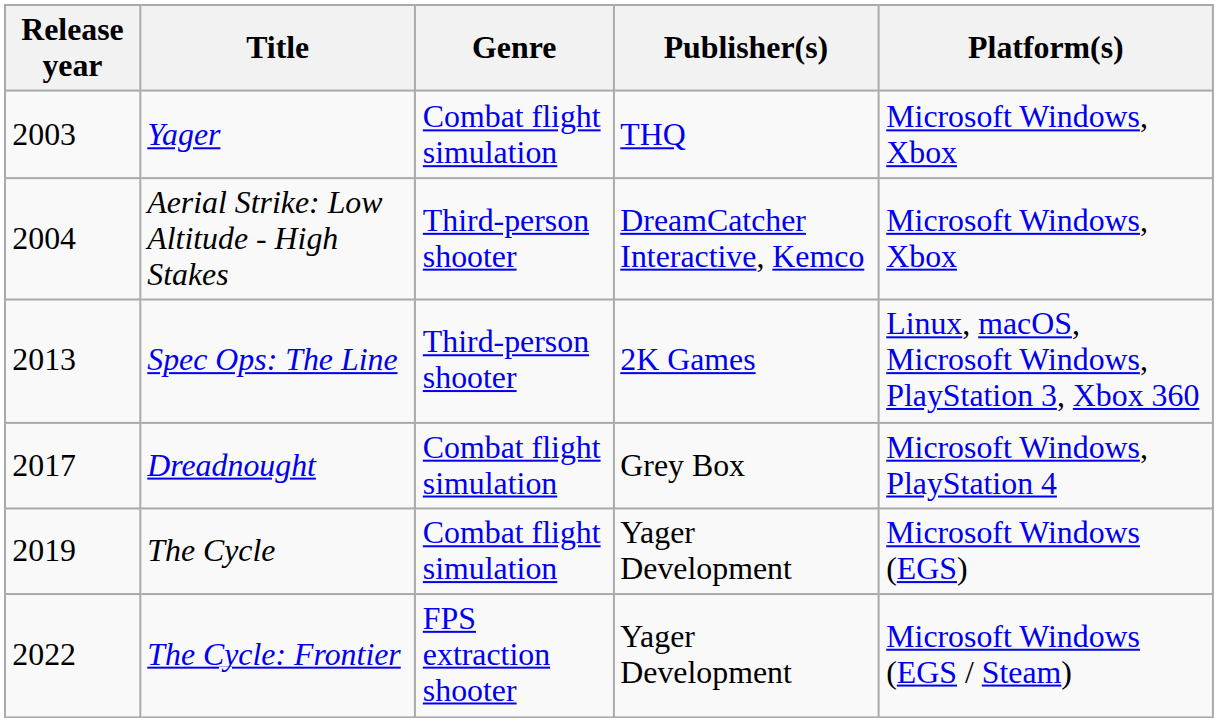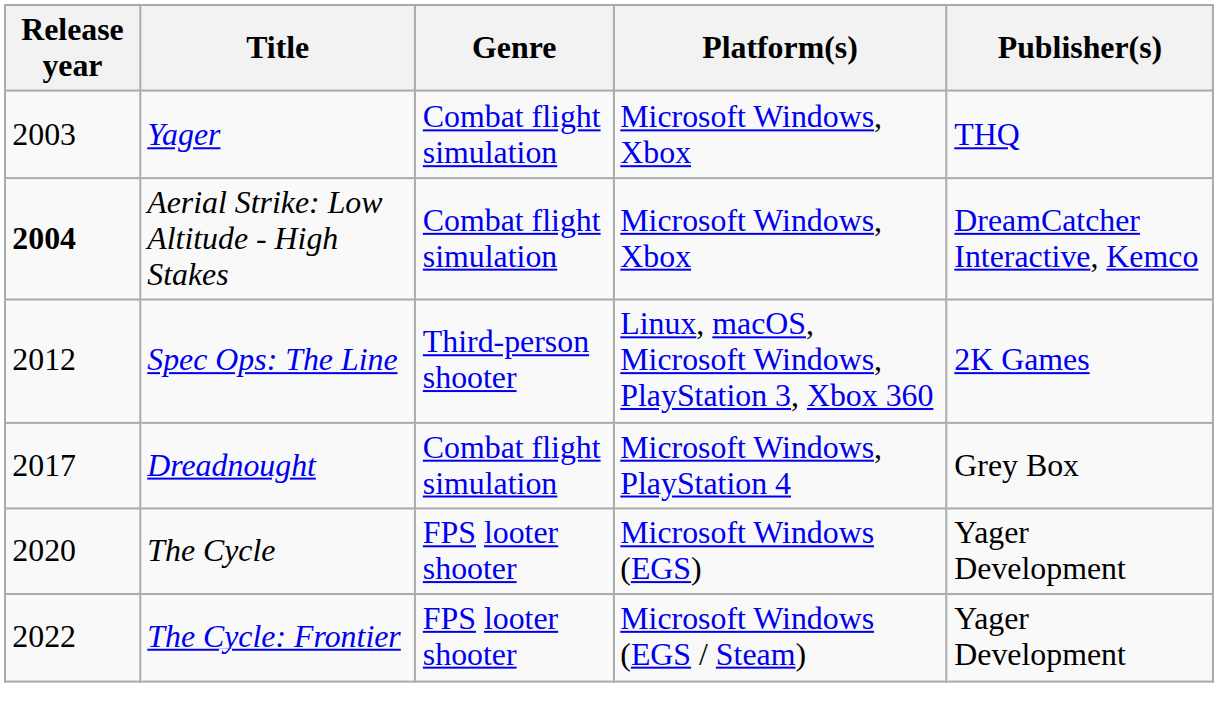 <table class="wikitable sortable">
 <tr>
 <th>Release year</th>
 <th>Title</th>
 <th>Genre</th>
+<th>Platform(s)</th>
 <th>Publisher(s)</th>
-<th>Platform(s)</th>
 </tr>
 <tr>
 <td>2003</td>
 <td><em><a href='#'>Yager</a></em></td>
 <td><a href='#'>Combat flight simulation</a></td>
+<td><a href='#'>Microsoft Windows</a>, <a href='#'>Xbox</a></td>
 <td><a href='#'>THQ</a></td>
-<td><a href='#'>Microsoft Windows</a>, <a href='#'>Xbox</a></td>
 </tr>
 <tr>
-<td>2004</td>
+<td><strong>2004</strong></td>
 <td><em>Aerial Strike: Low Altitude - High Stakes</em></td>
-<td><a href='#'>Third-person shooter</a></td>
+<td><a href='#'>Combat flight simulation</a></td>
+<td><a href='#'>Microsoft Windows</a>, <a href='#'>Xbox</a></td>
 <td><a href='#'>DreamCatcher Interactive</a>, <a href='#'>Kemco</a></td>
-<td><a href='#'>Microsoft Windows</a>, <a href='#'>Xbox</a></td>
 </tr>
 <tr>
-<td>2013</td>
+<td>2012</td>
 <td><em><a href='#'>Spec Ops: The Line</a></em></td>
 <td><a href='#'>Third-person shooter</a></td>
+<td><a href='#'>Linux</a>, <a href='#'>macOS</a>, <a href='#'>Microsoft Windows</a>, <a href='#'>PlayStation 3</a>, <a href='#'>Xbox 360</a></td>
 <td><a href='#'>2K Games</a></td>
-<td><a href='#'>Linux</a>, <a href='#'>macOS</a>, <a href='#'>Microsoft Windows</a>, <a href='#'>PlayStation 3</a>, <a href='#'>Xbox 360</a></td>
 </tr>
 <tr>
 <td>2017</td>
 <td><em><a href='#'>Dreadnought</a></em></td>
 <td><a href='#'>Combat flight simulation</a></td>
+<td><a href='#'>Microsoft Windows</a>, <a href='#'>PlayStation 4</a></td>
 <td>Grey Box</td>
-<td><a href='#'>Microsoft Windows</a>, <a href='#'>PlayStation 4</a></td>
 </tr>
 <tr>
-<td>2019</td>
+<td>2020</td>
 <td><em>The Cycle</em></td>
-<td><a href='#'>Combat flight simulation</a></td>
+<td><a href='#'>FPS</a> <a href='#'>looter shooter</a></td>
+<td><a href='#'>Microsoft Windows</a> (<a href='#'>EGS</a>)</td>
 <td>Yager Development</td>
-<td><a href='#'>Microsoft Windows</a> (<a href='#'>EGS</a>)</td>
 </tr>
 <tr>
 <td>2022</td>
 <td><em><a href='#'>The Cycle: Frontier</a></em></td>
-<td><a href='#'>FPS</a> <a href='#'>extraction shooter</a></td>
+<td><a href='#'>FPS</a> <a href='#'>looter shooter</a></td>
+<td><a href='#'>Microsoft Windows</a> (<a href='#'>EGS</a> / <a href='#'>Steam</a>)</td>
 <td>Yager Development</td>
-<td><a href='#'>Microsoft Windows</a> (<a href='#'>EGS</a> / <a href='#'>Steam</a>)</td>
 </tr>
 </table>
